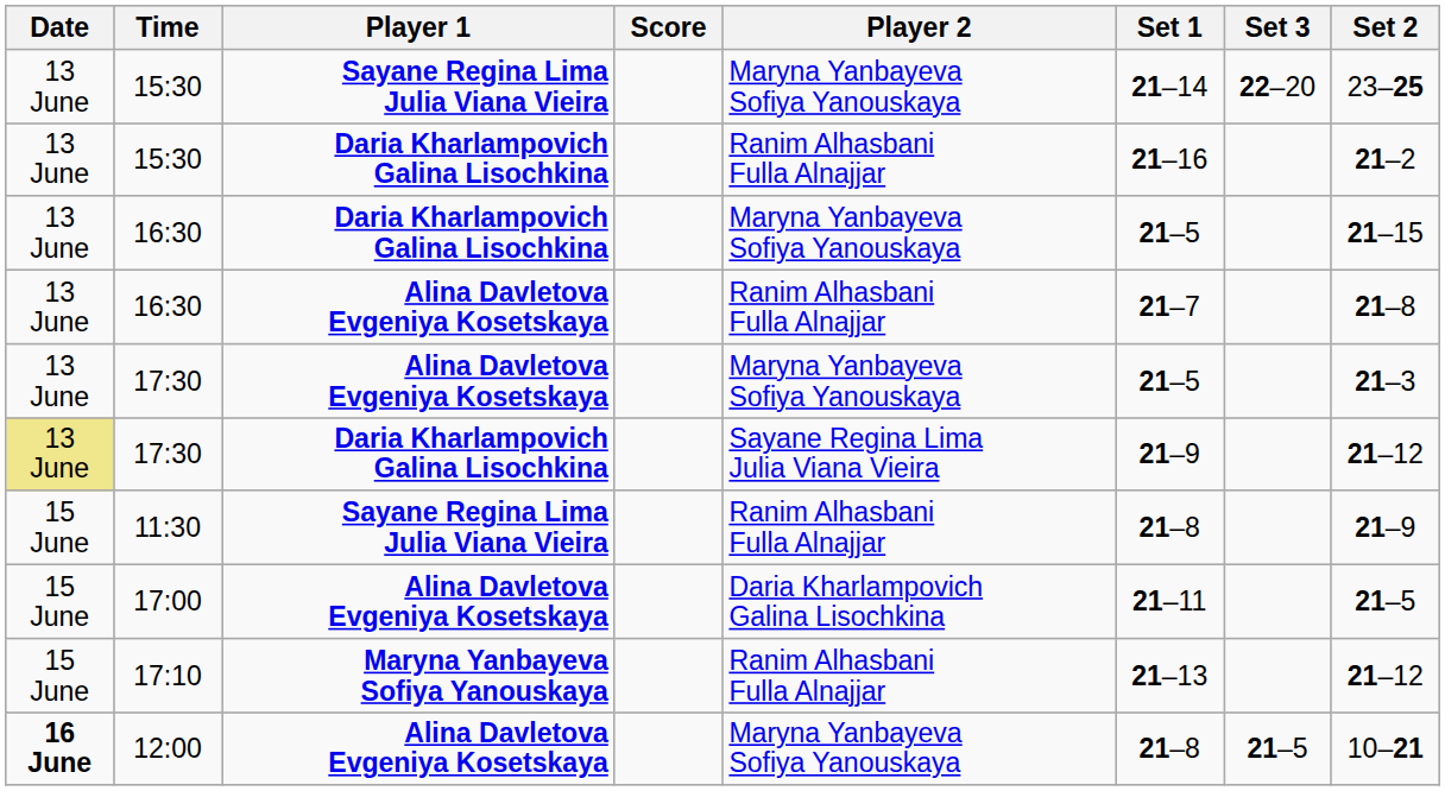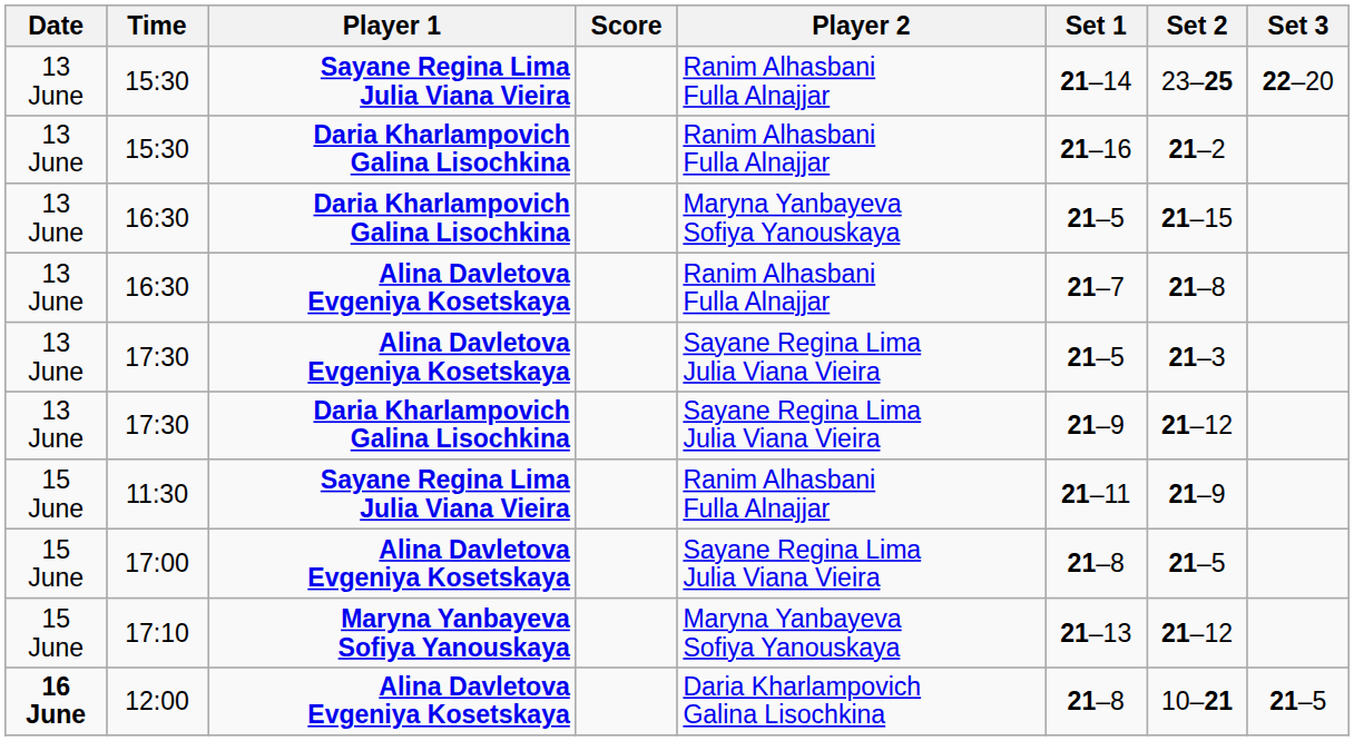 <table class="wikitable" style="font-size:90%; text-align:center">
 <tr>
 <th width="50">Date</th>
 <th width="50">Time</th>
 <th width="200">Player 1</th>
 <th width="50">Score</th>
 <th width="200">Player 2</th>
 <th width="50">Set 1</th>
+<th width="50">Set 2</th>
 <th width="50">Set 3</th>
-<th width="50">Set 2</th>
 </tr>
 <tr>
 <td>13 June</td>
 <td>15:30</td>
 <td align="right"><strong><a href='#'>Sayane Regina Lima</a> <br><a href='#'>Julia Viana Vieira</a> </strong></td>
 <td></td>
-<td align="left"> <a href='#'>Maryna Yanbayeva</a><br> <a href='#'>Sofiya Yanouskaya</a></td>
+<td align="left"> <a href='#'>Ranim Alhasbani</a><br> <a href='#'>Fulla Alnajjar</a></td>
 <td><strong>21</strong>–14</td>
+<td>23–<strong>25</strong></td>
 <td><strong>22</strong>–20</td>
-<td>23–<strong>25</strong></td>
 </tr>
 <tr>
 <td>13 June</td>
 <td>15:30</td>
 <td align="right"><strong><a href='#'>Daria Kharlampovich</a> <br><a href='#'>Galina Lisochkina</a> </strong></td>
 <td></td>
 <td align="left"> <a href='#'>Ranim Alhasbani</a><br> <a href='#'>Fulla Alnajjar</a></td>
 <td><strong>21</strong>–16</td>
+<td><strong>21</strong>–2</td>
 <td></td>
-<td><strong>21</strong>–2</td>
 </tr>
 <tr>
 <td>13 June</td>
 <td>16:30</td>
 <td align="right"><strong><a href='#'>Daria Kharlampovich</a> <br><a href='#'>Galina Lisochkina</a> </strong></td>
 <td></td>
 <td align="left"> <a href='#'>Maryna Yanbayeva</a><br> <a href='#'>Sofiya Yanouskaya</a></td>
 <td><strong>21</strong>–5</td>
+<td><strong>21</strong>–15</td>
 <td></td>
-<td><strong>21</strong>–15</td>
 </tr>
 <tr>
 <td>13 June</td>
 <td>16:30</td>
 <td align="right"><strong><a href='#'>Alina Davletova</a> <br><a href='#'>Evgeniya Kosetskaya</a> </strong></td>
 <td></td>
 <td align="left"> <a href='#'>Ranim Alhasbani</a><br> <a href='#'>Fulla Alnajjar</a></td>
 <td><strong>21</strong>–7</td>
+<td><strong>21</strong>–8</td>
 <td></td>
-<td><strong>21</strong>–8</td>
 </tr>
 <tr>
 <td>13 June</td>
 <td>17:30</td>
 <td align="right"><strong><a href='#'>Alina Davletova</a> <br><a href='#'>Evgeniya Kosetskaya</a> </strong></td>
 <td></td>
-<td align="left"> <a href='#'>Maryna Yanbayeva</a><br> <a href='#'>Sofiya Yanouskaya</a></td>
+<td align="left"> <a href='#'>Sayane Regina Lima</a><br> <a href='#'>Julia Viana Vieira</a></td>
 <td><strong>21</strong>–5</td>
+<td><strong>21</strong>–3</td>
 <td></td>
-<td><strong>21</strong>–3</td>
 </tr>
 <tr>
-<td style="background: khaki;">13 June</td>
+<td>13 June</td>
 <td>17:30</td>
 <td align="right"><strong><a href='#'>Daria Kharlampovich</a> <br><a href='#'>Galina Lisochkina</a> </strong></td>
 <td></td>
 <td align="left"> <a href='#'>Sayane Regina Lima</a><br> <a href='#'>Julia Viana Vieira</a></td>
 <td><strong>21</strong>–9</td>
+<td><strong>21</strong>–12</td>
 <td></td>
-<td><strong>21</strong>–12</td>
 </tr>
 <tr>
 <td>15 June</td>
 <td>11:30</td>
 <td align="right"><strong><a href='#'>Sayane Regina Lima</a> <br><a href='#'>Julia Viana Vieira</a> </strong></td>
 <td></td>
 <td align="left"> <a href='#'>Ranim Alhasbani</a><br> <a href='#'>Fulla Alnajjar</a></td>
-<td><strong>21</strong>–8</td>
+<td><strong>21</strong>–11</td>
+<td><strong>21</strong>–9</td>
 <td></td>
-<td><strong>21</strong>–9</td>
 </tr>
 <tr>
 <td>15 June</td>
 <td>17:00</td>
 <td align="right"><strong><a href='#'>Alina Davletova</a> <br><a href='#'>Evgeniya Kosetskaya</a> </strong></td>
 <td></td>
-<td align="left"> <a href='#'>Daria Kharlampovich</a><br> <a href='#'>Galina Lisochkina</a></td>
-<td><strong>21</strong>–11</td>
+<td align="left"> <a href='#'>Sayane Regina Lima</a><br> <a href='#'>Julia Viana Vieira</a></td>
+<td><strong>21</strong>–8</td>
+<td><strong>21</strong>–5</td>
 <td></td>
-<td><strong>21</strong>–5</td>
 </tr>
 <tr>
 <td>15 June</td>
 <td>17:10</td>
 <td align="right"><strong><a href='#'>Maryna Yanbayeva</a> <br><a href='#'>Sofiya Yanouskaya</a> </strong></td>
 <td></td>
-<td align="left"> <a href='#'>Ranim Alhasbani</a><br> <a href='#'>Fulla Alnajjar</a></td>
+<td align="left"> <a href='#'>Maryna Yanbayeva</a><br> <a href='#'>Sofiya Yanouskaya</a></td>
 <td><strong>21</strong>–13</td>
+<td><strong>21</strong>–12</td>
 <td></td>
-<td><strong>21</strong>–12</td>
 </tr>
 <tr>
 <td><strong>16 June</strong></td>
 <td>12:00</td>
 <td align="right"><strong><a href='#'>Alina Davletova</a> <br><a href='#'>Evgeniya Kosetskaya</a> </strong></td>
 <td></td>
-<td align="left"> <a href='#'>Maryna Yanbayeva</a><br> <a href='#'>Sofiya Yanouskaya</a></td>
+<td align="left"> <a href='#'>Daria Kharlampovich</a><br> <a href='#'>Galina Lisochkina</a></td>
 <td><strong>21</strong>–8</td>
+<td>10–<strong>21</strong></td>
 <td><strong>21</strong>–5</td>
-<td>10–<strong>21</strong></td>
 </tr>
 </table>
